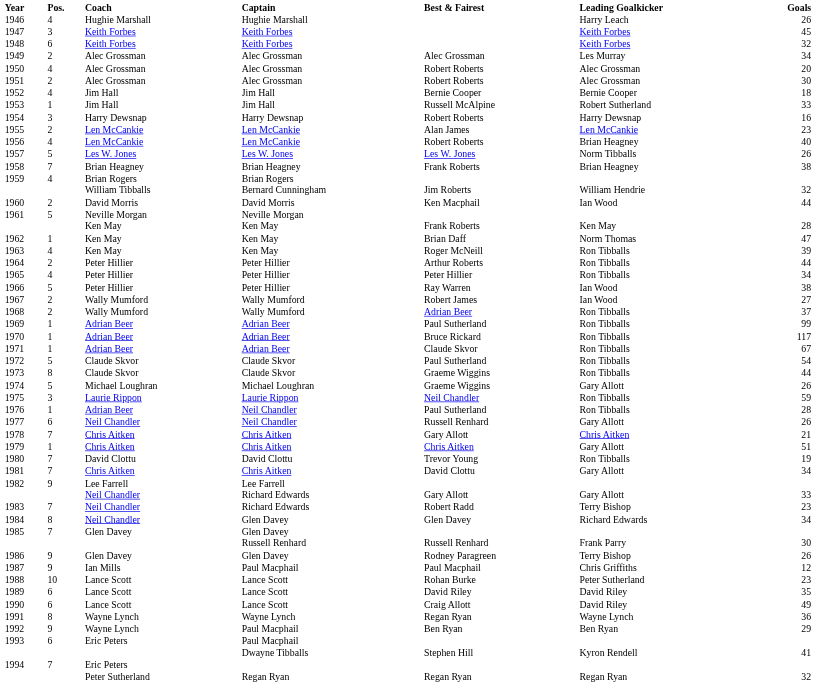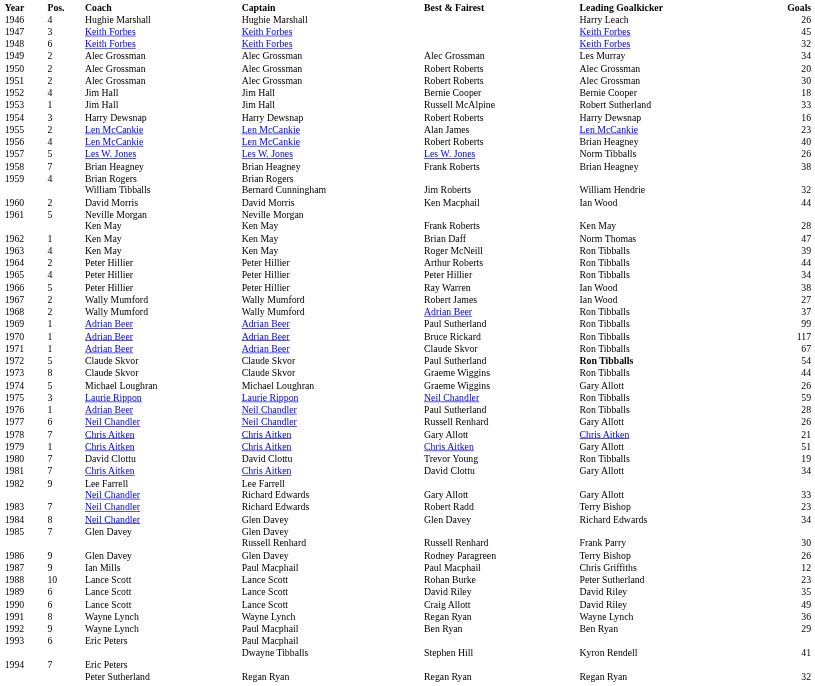 <table cellpadding="0" cellspacing="1" style="width:75%; font-size:90%;">
 <tr valign="top">
 <td><strong>Year</strong></td>
 <td><strong><div>Pos.</div></strong></td>
 <td><strong>Coach</strong></td>
 <td><strong>Captain</strong></td>
 <td><strong>Best & Fairest</strong></td>
 <td><strong>Leading Goalkicker</strong></td>
 <td align=right><strong>Goals</strong></td>
 </tr>
 <tr valign="top">
 <td>1946</td>
 <td><div>4</div></td>
 <td>Hughie Marshall</td>
 <td>Hughie Marshall</td>
 <td> </td>
 <td>Harry Leach</td>
 <td align=right>26</td>
 </tr>
 <tr valign="top">
 <td>1947</td>
 <td><div>3</div></td>
 <td><a href='#'>Keith Forbes</a></td>
 <td><a href='#'>Keith Forbes</a></td>
 <td> </td>
 <td><a href='#'>Keith Forbes</a></td>
 <td align=right>45</td>
 </tr>
 <tr valign="top">
 <td>1948</td>
 <td><div>6</div></td>
 <td><a href='#'>Keith Forbes</a></td>
 <td><a href='#'>Keith Forbes</a></td>
 <td> </td>
 <td><a href='#'>Keith Forbes</a></td>
 <td align=right>32</td>
 </tr>
 <tr valign="top">
 <td>1949</td>
 <td><div>2</div></td>
 <td>Alec Grossman</td>
 <td>Alec Grossman</td>
 <td>Alec Grossman</td>
 <td>Les Murray</td>
 <td align=right>34</td>
 </tr>
 <tr valign="top">
 <td>1950</td>
-<td><div>4</div></td>
+<td><div>2</div></td>
 <td>Alec Grossman</td>
 <td>Alec Grossman</td>
 <td>Robert Roberts</td>
 <td>Alec Grossman</td>
 <td align=right>20</td>
 </tr>
 <tr valign="top">
 <td>1951</td>
 <td><div>2</div></td>
 <td>Alec Grossman</td>
 <td>Alec Grossman</td>
 <td>Robert Roberts</td>
 <td>Alec Grossman</td>
 <td align=right>30</td>
 </tr>
 <tr valign="top">
 <td>1952</td>
 <td><div>4</div></td>
 <td>Jim Hall</td>
 <td>Jim Hall</td>
 <td>Bernie Cooper</td>
 <td>Bernie Cooper</td>
 <td align=right>18</td>
 </tr>
 <tr valign="top">
 <td>1953</td>
 <td><div>1</div></td>
 <td>Jim Hall</td>
 <td>Jim Hall</td>
 <td>Russell McAlpine</td>
 <td>Robert Sutherland</td>
 <td align=right>33</td>
 </tr>
 <tr valign="top">
 <td>1954</td>
 <td><div>3</div></td>
 <td>Harry Dewsnap</td>
 <td>Harry Dewsnap</td>
 <td>Robert Roberts</td>
 <td>Harry Dewsnap</td>
 <td align=right>16</td>
 </tr>
 <tr valign="top">
 <td>1955</td>
 <td><div>2</div></td>
 <td><a href='#'>Len McCankie</a></td>
 <td><a href='#'>Len McCankie</a></td>
 <td>Alan James</td>
 <td><a href='#'>Len McCankie</a></td>
 <td align=right>23</td>
 </tr>
 <tr valign="top">
 <td>1956</td>
 <td><div>4</div></td>
 <td><a href='#'>Len McCankie</a></td>
 <td><a href='#'>Len McCankie</a></td>
 <td>Robert Roberts</td>
 <td>Brian Heagney</td>
 <td align=right>40</td>
 </tr>
 <tr valign="top">
 <td>1957</td>
 <td><div>5</div></td>
 <td><a href='#'>Les W. Jones</a></td>
 <td><a href='#'>Les W. Jones</a></td>
 <td><a href='#'>Les W. Jones</a></td>
 <td>Norm Tibballs</td>
 <td align=right>26</td>
 </tr>
 <tr valign="top">
 <td>1958</td>
 <td><div>7</div></td>
 <td>Brian Heagney</td>
 <td>Brian Heagney</td>
 <td>Frank Roberts</td>
 <td>Brian Heagney</td>
 <td align=right>38</td>
 </tr>
 <tr valign="top">
 <td>1959</td>
 <td><div>4</div></td>
 <td>Brian Rogers<br>William Tibballs</td>
 <td>Brian Rogers<br>Bernard Cunningham</td>
 <td><br>Jim Roberts</td>
 <td><br>William Hendrie</td>
 <td align=right><br>32</td>
 </tr>
 <tr valign="top">
 <td>1960</td>
 <td><div>2</div></td>
 <td>David Morris</td>
 <td>David Morris</td>
 <td>Ken Macphail</td>
 <td>Ian Wood</td>
 <td align=right>44</td>
 </tr>
 <tr valign="top">
 <td>1961</td>
 <td><div>5</div></td>
 <td>Neville Morgan<br>Ken May</td>
 <td>Neville Morgan<br>Ken May</td>
 <td><br>Frank Roberts</td>
 <td><br>Ken May</td>
 <td align=right><br>28</td>
 </tr>
 <tr valign="top">
 <td>1962</td>
 <td><div>1</div></td>
 <td>Ken May</td>
 <td>Ken May</td>
 <td>Brian Daff</td>
 <td>Norm Thomas</td>
 <td align=right>47</td>
 </tr>
 <tr valign="top">
 <td>1963</td>
 <td><div>4</div></td>
 <td>Ken May</td>
 <td>Ken May</td>
 <td>Roger McNeill</td>
 <td>Ron Tibballs</td>
 <td align=right>39</td>
 </tr>
 <tr valign="top">
 <td>1964</td>
 <td><div>2</div></td>
 <td>Peter Hillier</td>
 <td>Peter Hillier</td>
 <td>Arthur Roberts</td>
 <td>Ron Tibballs</td>
 <td align=right>44</td>
 </tr>
 <tr valign="top">
 <td>1965</td>
 <td><div>4</div></td>
 <td>Peter Hillier</td>
 <td>Peter Hillier</td>
 <td>Peter Hillier</td>
 <td>Ron Tibballs</td>
 <td align=right>34</td>
 </tr>
 <tr valign="top">
 <td>1966</td>
 <td><div>5</div></td>
 <td>Peter Hillier</td>
 <td>Peter Hillier</td>
 <td>Ray Warren</td>
 <td>Ian Wood</td>
 <td align=right>38</td>
 </tr>
 <tr valign="top">
 <td>1967</td>
 <td><div>2</div></td>
 <td>Wally Mumford</td>
 <td>Wally Mumford</td>
 <td>Robert James</td>
 <td>Ian Wood</td>
 <td align=right>27</td>
 </tr>
 <tr valign="top">
 <td>1968</td>
 <td><div>2</div></td>
 <td>Wally Mumford</td>
 <td>Wally Mumford</td>
 <td><a href='#'>Adrian Beer</a></td>
 <td>Ron Tibballs</td>
 <td align=right>37</td>
 </tr>
 <tr valign="top">
 <td>1969</td>
 <td><div>1</div></td>
 <td><a href='#'>Adrian Beer</a></td>
 <td><a href='#'>Adrian Beer</a></td>
 <td>Paul Sutherland</td>
 <td>Ron Tibballs</td>
 <td align=right>99</td>
 </tr>
 <tr valign="top">
 <td>1970</td>
 <td><div>1</div></td>
 <td><a href='#'>Adrian Beer</a></td>
 <td><a href='#'>Adrian Beer</a></td>
 <td>Bruce Rickard</td>
 <td>Ron Tibballs</td>
 <td align=right>117</td>
 </tr>
 <tr valign="top">
 <td>1971</td>
 <td><div>1</div></td>
 <td><a href='#'>Adrian Beer</a></td>
 <td><a href='#'>Adrian Beer</a></td>
 <td>Claude Skvor</td>
 <td>Ron Tibballs</td>
 <td align=right>67</td>
 </tr>
 <tr valign="top">
 <td>1972</td>
 <td><div>5</div></td>
 <td>Claude Skvor</td>
 <td>Claude Skvor</td>
 <td>Paul Sutherland</td>
-<td>Ron Tibballs</td>
+<td><strong>Ron Tibballs</strong></td>
 <td align=right>54</td>
 </tr>
 <tr valign="top">
 <td>1973</td>
 <td><div>8</div></td>
 <td>Claude Skvor</td>
 <td>Claude Skvor</td>
 <td>Graeme Wiggins</td>
 <td>Ron Tibballs</td>
 <td align=right>44</td>
 </tr>
 <tr valign="top">
 <td>1974</td>
 <td><div>5</div></td>
 <td>Michael Loughran</td>
 <td>Michael Loughran</td>
 <td>Graeme Wiggins</td>
 <td>Gary Allott</td>
 <td align=right>26</td>
 </tr>
 <tr valign="top">
 <td>1975</td>
 <td><div>3</div></td>
 <td><a href='#'>Laurie Rippon</a></td>
 <td><a href='#'>Laurie Rippon</a></td>
 <td><a href='#'>Neil Chandler</a></td>
 <td>Ron Tibballs</td>
 <td align=right>59</td>
 </tr>
 <tr valign="top">
 <td>1976</td>
 <td><div>1</div></td>
 <td><a href='#'>Adrian Beer</a></td>
 <td><a href='#'>Neil Chandler</a></td>
 <td>Paul Sutherland</td>
 <td>Ron Tibballs</td>
 <td align=right>28</td>
 </tr>
 <tr valign="top">
 <td>1977</td>
 <td><div>6</div></td>
 <td><a href='#'>Neil Chandler</a></td>
 <td><a href='#'>Neil Chandler</a></td>
 <td>Russell Renhard</td>
 <td>Gary Allott</td>
 <td align=right>26</td>
 </tr>
 <tr valign="top">
 <td>1978</td>
 <td><div>7</div></td>
 <td><a href='#'>Chris Aitken</a></td>
 <td><a href='#'>Chris Aitken</a></td>
 <td>Gary Allott</td>
 <td><a href='#'>Chris Aitken</a></td>
 <td align=right>21</td>
 </tr>
 <tr valign="top">
 <td>1979</td>
 <td><div>1</div></td>
 <td><a href='#'>Chris Aitken</a></td>
 <td><a href='#'>Chris Aitken</a></td>
 <td><a href='#'>Chris Aitken</a></td>
 <td>Gary Allott</td>
 <td align=right>51</td>
 </tr>
 <tr valign="top">
 <td>1980</td>
 <td><div>7</div></td>
 <td>David Clottu</td>
 <td>David Clottu</td>
 <td>Trevor Young</td>
 <td>Ron Tibballs</td>
 <td align=right>19</td>
 </tr>
 <tr valign="top">
 <td>1981</td>
 <td><div>7</div></td>
 <td><a href='#'>Chris Aitken</a></td>
 <td><a href='#'>Chris Aitken</a></td>
 <td>David Clottu</td>
 <td>Gary Allott</td>
 <td align=right>34</td>
 </tr>
 <tr valign="top">
 <td>1982</td>
 <td><div>9</div></td>
 <td>Lee Farrell<br><a href='#'>Neil Chandler</a></td>
 <td>Lee Farrell<br>Richard Edwards</td>
 <td><br>Gary Allott</td>
 <td><br>Gary Allott</td>
 <td align=right><br>33</td>
 </tr>
 <tr valign="top">
 <td>1983</td>
 <td><div>7</div></td>
 <td><a href='#'>Neil Chandler</a></td>
 <td>Richard Edwards</td>
 <td>Robert Radd</td>
 <td>Terry Bishop</td>
 <td align=right>23</td>
 </tr>
 <tr valign="top">
 <td>1984</td>
 <td><div>8</div></td>
 <td><a href='#'>Neil Chandler</a></td>
 <td>Glen Davey</td>
 <td>Glen Davey</td>
 <td>Richard Edwards</td>
 <td align=right>34</td>
 </tr>
 <tr valign="top">
 <td>1985</td>
 <td><div>7</div></td>
 <td>Glen Davey</td>
 <td>Glen Davey<br>Russell Renhard</td>
 <td><br>Russell Renhard</td>
 <td><br>Frank Parry</td>
 <td align=right><br>30</td>
 </tr>
 <tr valign="top">
 <td>1986</td>
 <td><div>9</div></td>
 <td>Glen Davey</td>
 <td>Glen Davey</td>
 <td>Rodney Paragreen</td>
 <td>Terry Bishop</td>
 <td align=right>26</td>
 </tr>
 <tr valign="top">
 <td>1987</td>
 <td><div>9</div></td>
 <td>Ian Mills</td>
 <td>Paul Macphail</td>
 <td>Paul Macphail</td>
 <td>Chris Griffiths</td>
 <td align=right>12</td>
 </tr>
 <tr valign="top">
 <td>1988</td>
 <td><div>10</div></td>
 <td>Lance Scott</td>
 <td>Lance Scott</td>
 <td>Rohan Burke</td>
 <td>Peter Sutherland</td>
 <td align=right>23</td>
 </tr>
 <tr valign="top">
 <td>1989</td>
 <td><div>6</div></td>
 <td>Lance Scott</td>
 <td>Lance Scott</td>
 <td>David Riley</td>
 <td>David Riley</td>
 <td align=right>35</td>
 </tr>
 <tr valign="top">
 <td>1990</td>
 <td><div>6</div></td>
 <td>Lance Scott</td>
 <td>Lance Scott</td>
 <td>Craig Allott</td>
 <td>David Riley</td>
 <td align=right>49</td>
 </tr>
 <tr valign="top">
 <td>1991</td>
 <td><div>8</div></td>
 <td>Wayne Lynch</td>
 <td>Wayne Lynch</td>
 <td>Regan Ryan</td>
 <td>Wayne Lynch</td>
 <td align=right>36</td>
 </tr>
 <tr valign="top">
 <td>1992</td>
 <td><div>9</div></td>
 <td>Wayne Lynch</td>
 <td>Paul Macphail</td>
 <td>Ben Ryan</td>
 <td>Ben Ryan</td>
 <td align=right>29</td>
 </tr>
 <tr valign="top">
 <td>1993</td>
 <td><div>6</div></td>
 <td>Eric Peters</td>
 <td>Paul Macphail<br>Dwayne Tibballs</td>
 <td><br>Stephen Hill</td>
 <td><br>Kyron Rendell</td>
 <td align=right><br>41</td>
 </tr>
 <tr valign="top">
 <td>1994</td>
 <td><div>7</div></td>
 <td>Eric Peters<br>Peter Sutherland</td>
 <td><br>Regan Ryan</td>
 <td><br>Regan Ryan</td>
 <td><br>Regan Ryan</td>
 <td align=right><br>32</td>
 </tr>
 </table>
